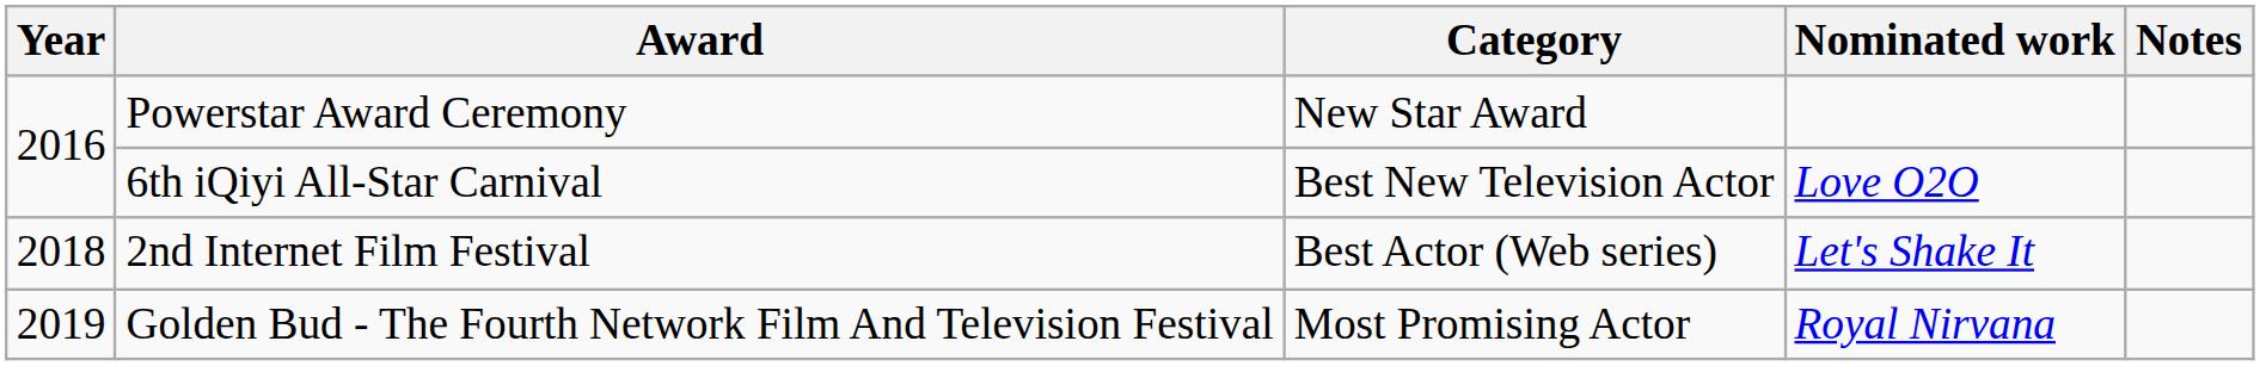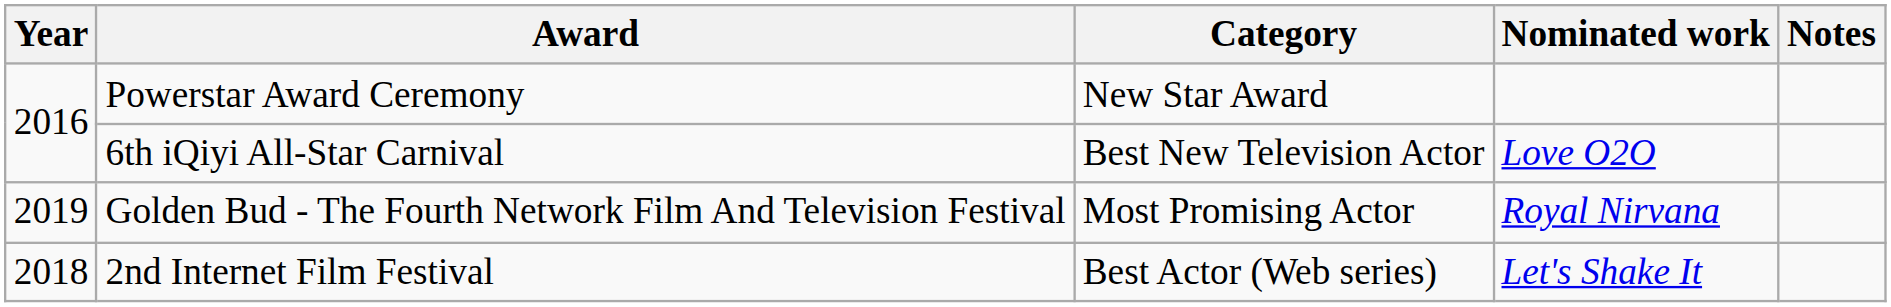 <table class="wikitable">
 <tr>
 <th>Year</th>
 <th>Award</th>
 <th>Category</th>
 <th>Nominated work</th>
 <th>Notes</th>
 </tr>
 <tr>
 <td rowspan=2>2016</td>
 <td>Powerstar Award Ceremony</td>
 <td>New Star Award</td>
 <td></td>
 <td></td>
 </tr>
 <tr>
 <td>6th iQiyi All-Star Carnival</td>
 <td>Best New Television Actor</td>
 <td><em><a href='#'>Love O2O</a></em></td>
 <td></td>
 </tr>
 <tr>
+<td>2019</td>
+<td>Golden Bud - The Fourth Network Film And Television Festival</td>
+<td>Most Promising Actor</td>
+<td><em><a href='#'>Royal Nirvana</a></em></td>
+<td></td>
+</tr>
+<tr>
 <td>2018</td>
 <td>2nd Internet Film Festival</td>
 <td>Best Actor (Web series)</td>
 <td><em><a href='#'>Let's Shake It</a></em></td>
 <td></td>
 </tr>
-<tr>
-<td>2019</td>
-<td>Golden Bud - The Fourth Network Film And Television Festival</td>
-<td>Most Promising Actor</td>
-<td><em><a href='#'>Royal Nirvana</a></em></td>
-<td></td>
-</tr>
 </table>
